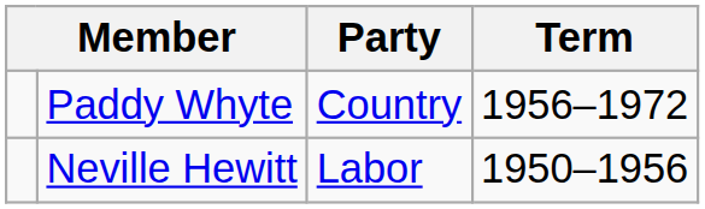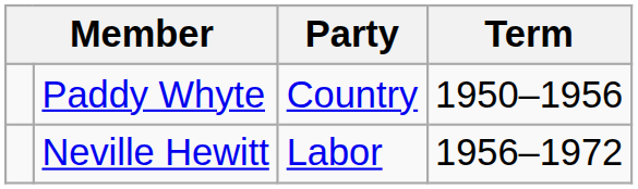 <table class="wikitable">
 <tr>
 <th colspan="2">Member</th>
 <th>Party</th>
 <th>Term</th>
 </tr>
 <tr>
 <td> </td>
 <td><a href='#'>Paddy Whyte</a></td>
 <td><a href='#'>Country</a></td>
-<td>1956–1972</td>
+<td>1950–1956</td>
 </tr>
 <tr>
 <td> </td>
 <td><a href='#'>Neville Hewitt</a></td>
 <td><a href='#'>Labor</a></td>
-<td>1950–1956</td>
+<td>1956–1972</td>
 </tr>
 </table>
